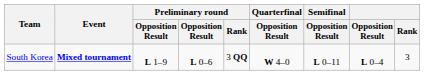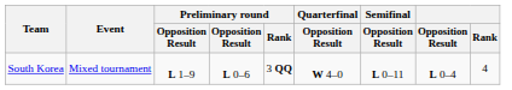 <table class=wikitable style=font-size:90%>
 <tr>
 <th rowspan=2>Team</th>
 <th rowspan=2>Event</th>
 <th colspan=3>Preliminary round</th>
 <th>Quarterfinal</th>
 <th>Semifinal</th>
 <th colspan=2></th>
 </tr>
 <tr style=font-size:95%>
 <th>Opposition<br>Result</th>
 <th>Opposition<br>Result</th>
 <th>Rank</th>
 <th>Opposition<br>Result</th>
 <th>Opposition<br>Result</th>
 <th>Opposition<br>Result</th>
 <th>Rank</th>
 </tr>
 <tr align=center>
 <td align=left><a href='#'>South Korea</a></td>
-<td align=left><strong><a href='#'>Mixed tournament</a></strong></td>
+<td align=left><a href='#'>Mixed tournament</a></td>
 <td><br><strong>L</strong> 1–9</td>
 <td><br><strong>L</strong> 0–6</td>
 <td>3 <strong>QQ</strong></td>
 <td><br><strong>W</strong> 4–0</td>
 <td><br><strong>L</strong> 0–11</td>
 <td><br><strong>L</strong> 0–4</td>
-<td>3</td>
+<td>4</td>
 </tr>
 </table>
